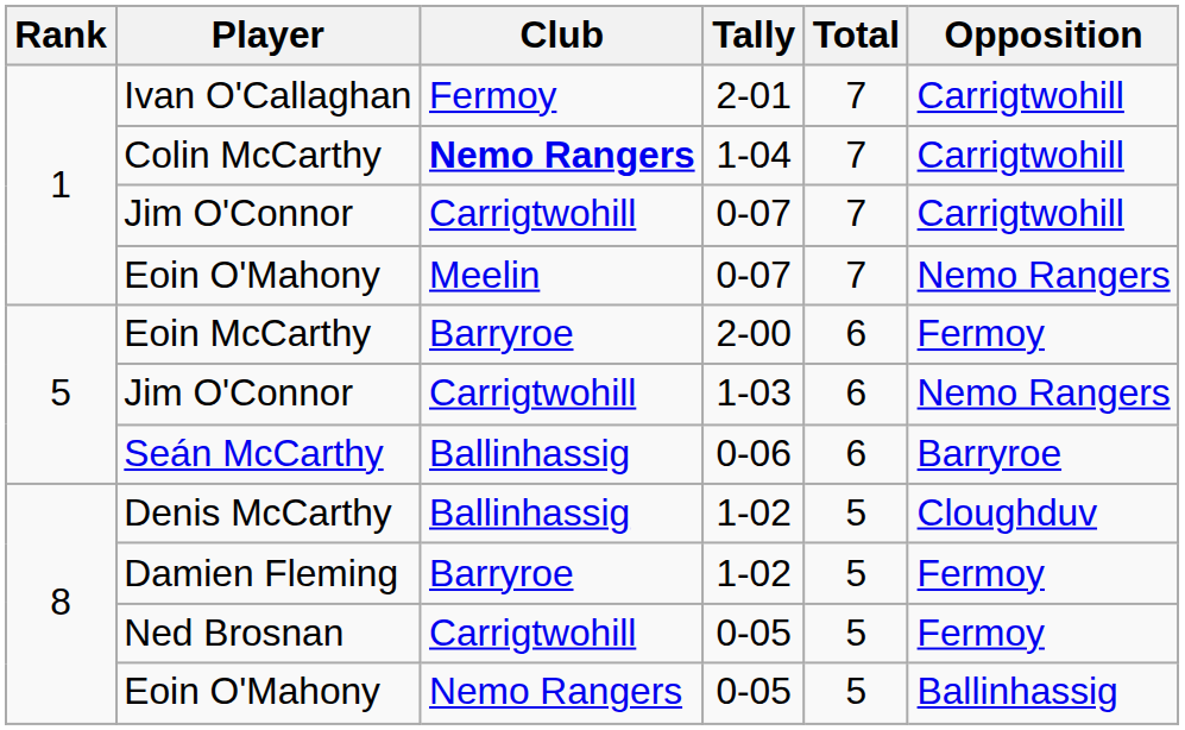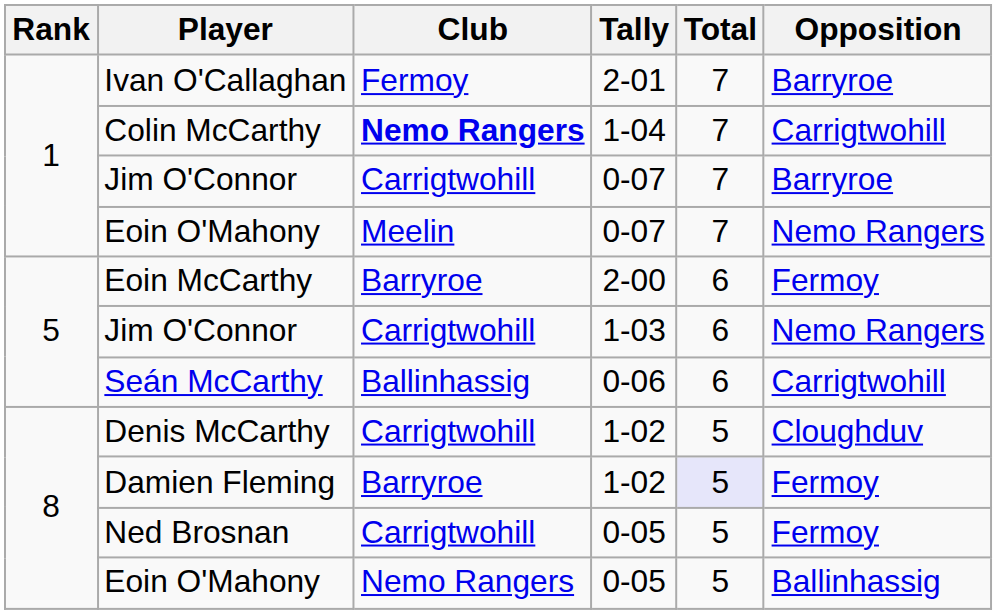 <table class="wikitable">
 <tr>
 <th>Rank</th>
 <th>Player</th>
 <th>Club</th>
 <th>Tally</th>
 <th>Total</th>
 <th>Opposition</th>
 </tr>
 <tr>
 <td rowspan="4" style="text-align:center;">1</td>
 <td>Ivan O'Callaghan</td>
 <td><a href='#'>Fermoy</a></td>
 <td align=center>2-01</td>
 <td align=center>7</td>
-<td><a href='#'>Carrigtwohill</a></td>
+<td><a href='#'>Barryroe</a></td>
 </tr>
 <tr>
 <td>Colin McCarthy</td>
 <td><strong><a href='#'>Nemo Rangers</a></strong></td>
 <td align=center>1-04</td>
 <td align=center>7</td>
 <td><a href='#'>Carrigtwohill</a></td>
 </tr>
 <tr>
 <td>Jim O'Connor</td>
 <td><a href='#'>Carrigtwohill</a></td>
 <td align=center>0-07</td>
 <td align=center>7</td>
-<td><a href='#'>Carrigtwohill</a></td>
+<td><a href='#'>Barryroe</a></td>
 </tr>
 <tr>
 <td>Eoin O'Mahony</td>
 <td><a href='#'>Meelin</a></td>
 <td align=center>0-07</td>
 <td align=center>7</td>
 <td><a href='#'>Nemo Rangers</a></td>
 </tr>
 <tr>
 <td rowspan="3" style="text-align:center;">5</td>
 <td>Eoin McCarthy</td>
 <td><a href='#'>Barryroe</a></td>
 <td align=center>2-00</td>
 <td align=center>6</td>
 <td><a href='#'>Fermoy</a></td>
 </tr>
 <tr>
 <td>Jim O'Connor</td>
 <td><a href='#'>Carrigtwohill</a></td>
 <td align=center>1-03</td>
 <td align=center>6</td>
 <td><a href='#'>Nemo Rangers</a></td>
 </tr>
 <tr>
 <td><a href='#'>Seán McCarthy</a></td>
 <td><a href='#'>Ballinhassig</a></td>
 <td align=center>0-06</td>
 <td align=center>6</td>
-<td><a href='#'>Barryroe</a></td>
+<td><a href='#'>Carrigtwohill</a></td>
 </tr>
 <tr>
 <td rowspan="4" style="text-align:center;">8</td>
 <td>Denis McCarthy</td>
-<td><a href='#'>Ballinhassig</a></td>
+<td><a href='#'>Carrigtwohill</a></td>
 <td align=center>1-02</td>
 <td align=center>5</td>
 <td><a href='#'>Cloughduv</a></td>
 </tr>
 <tr>
 <td>Damien Fleming</td>
 <td><a href='#'>Barryroe</a></td>
 <td align=center>1-02</td>
-<td align=center>5</td>
+<td align=center style="background: lavender;">5</td>
 <td><a href='#'>Fermoy</a></td>
 </tr>
 <tr>
 <td>Ned Brosnan</td>
 <td><a href='#'>Carrigtwohill</a></td>
 <td align=center>0-05</td>
 <td align=center>5</td>
 <td><a href='#'>Fermoy</a></td>
 </tr>
 <tr>
 <td>Eoin O'Mahony</td>
 <td><a href='#'>Nemo Rangers</a></td>
 <td align=center>0-05</td>
 <td align=center>5</td>
 <td><a href='#'>Ballinhassig</a></td>
 </tr>
 </table>
